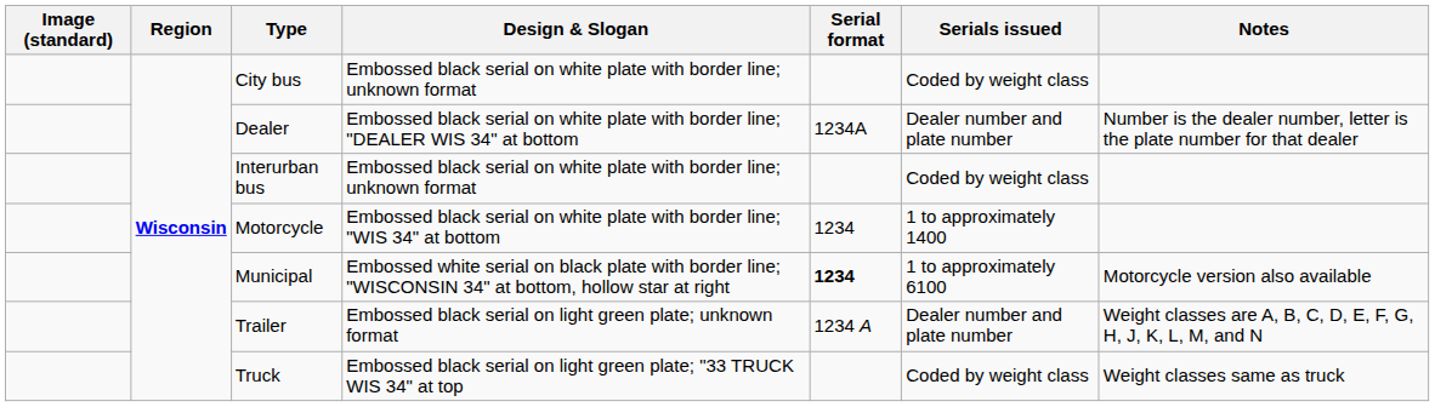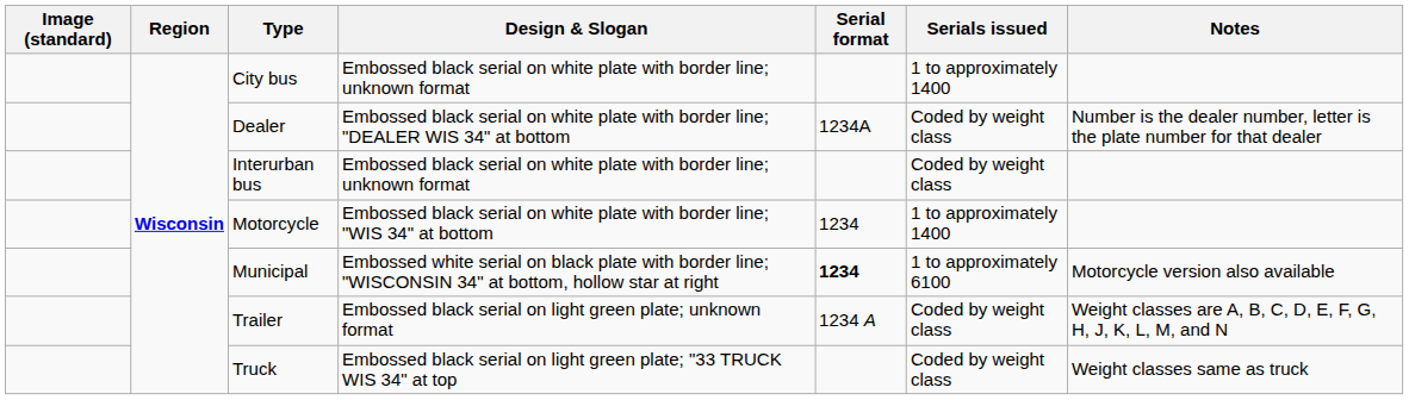 <table class="wikitable">
 <tr>
 <th>Image (standard)</th>
 <th>Region</th>
 <th>Type</th>
 <th>Design & Slogan</th>
 <th>Serial format</th>
 <th>Serials issued</th>
 <th>Notes</th>
 </tr>
 <tr>
 <td></td>
 <td rowspan="7"><a href='#'><strong>Wisconsin</strong></a></td>
 <td>City bus</td>
 <td>Embossed black serial on white plate with border line; unknown format</td>
 <td></td>
-<td>Coded by weight class</td>
+<td>1 to approximately 1400</td>
 <td></td>
 </tr>
 <tr>
 <td></td>
 <td>Dealer</td>
 <td>Embossed black serial on white plate with border line; "DEALER WIS 34" at bottom</td>
 <td>1234A</td>
-<td>Dealer number and plate number</td>
+<td>Coded by weight class</td>
 <td>Number is the dealer number, letter is the plate number for that dealer</td>
 </tr>
 <tr>
 <td></td>
 <td>Interurban bus</td>
 <td>Embossed black serial on white plate with border line; unknown format</td>
 <td></td>
 <td>Coded by weight class</td>
 <td></td>
 </tr>
 <tr>
 <td></td>
 <td>Motorcycle</td>
 <td>Embossed black serial on white plate with border line; "WIS 34" at bottom</td>
 <td>1234</td>
 <td>1 to approximately 1400</td>
 <td></td>
 </tr>
 <tr>
 <td></td>
 <td>Municipal</td>
 <td>Embossed white serial on black plate with border line; "WISCONSIN 34" at bottom, hollow star at right</td>
 <td><strong>1234</strong></td>
 <td>1 to approximately 6100</td>
 <td>Motorcycle version also available</td>
 </tr>
 <tr>
 <td></td>
 <td>Trailer</td>
 <td>Embossed black serial on light green plate; unknown format</td>
 <td>1234 <em>A</em></td>
-<td>Dealer number and plate number</td>
+<td>Coded by weight class</td>
 <td>Weight classes are A, B, C, D, E, F, G, H, J, K, L, M, and N</td>
 </tr>
 <tr>
 <td></td>
 <td>Truck</td>
 <td>Embossed black serial on light green plate; "33 TRUCK WIS 34" at top</td>
 <td></td>
 <td>Coded by weight class</td>
 <td>Weight classes same as truck</td>
 </tr>
 </table>
